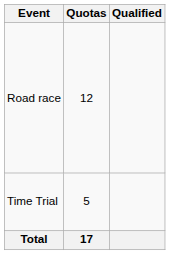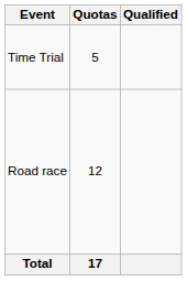 <table class="wikitable">
 <tr>
 <th>Event</th>
 <th>Quotas</th>
 <th>Qualified</th>
 </tr>
 <tr>
+<td>Time Trial</td>
+<td style="text-align:center;">5</td>
+<td><br><br><br><br></td>
+</tr>
+<tr>
 <td>Road race</td>
 <td style="text-align:center;">12</td>
 <td><br><br><br><br><br><br><br><br><br><br><br></td>
-</tr>
-<tr>
-<td>Time Trial</td>
-<td style="text-align:center;">5</td>
-<td><br><br><br><br></td>
 </tr>
 <tr>
 <th>Total</th>
 <th>17</th>
 <th></th>
 </tr>
 </table>
